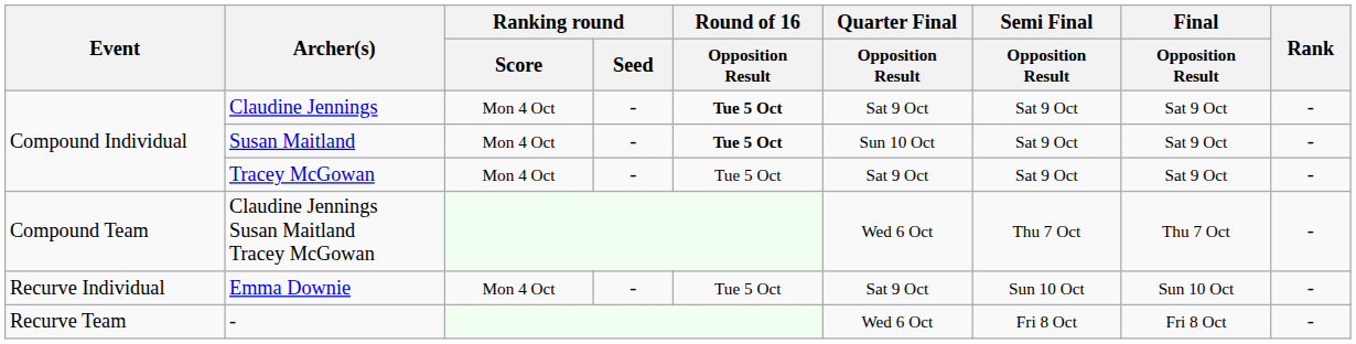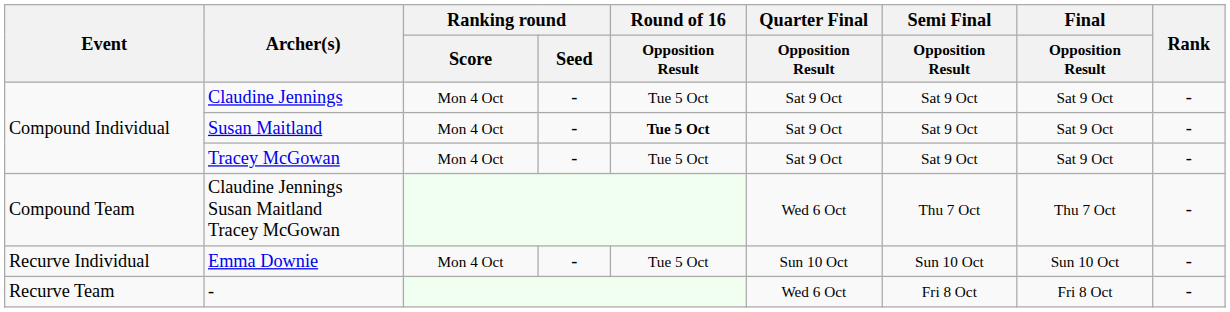 <table class=wikitable style="font-size:90%">
 <tr>
 <th rowspan="2" width=150>Event</th>
 <th rowspan="2" width=150>Archer(s)</th>
 <th colspan="2" width=150>Ranking round</th>
 <th width=100>Round of 16</th>
 <th width=100>Quarter Final</th>
 <th width=100>Semi Final</th>
 <th width=100>Final</th>
 <th rowspan="2" width=50>Rank</th>
 </tr>
 <tr>
 <th width=100>Score</th>
 <th width=50>Seed</th>
 <th style="line-height:1em"><small>Opposition<br>Result</small></th>
 <th style="line-height:1em"><small>Opposition<br>Result</small></th>
 <th style="line-height:1em"><small>Opposition<br>Result</small></th>
 <th style="line-height:1em"><small>Opposition<br>Result</small></th>
 </tr>
 <tr>
 <td rowspan=3>Compound Individual</td>
 <td><a href='#'>Claudine Jennings</a></td>
 <td align="center"><small>Mon 4 Oct</small></td>
 <td align="center">-</td>
-<td align="center"><strong><small>Tue 5 Oct</small></strong></td>
+<td align="center"><small>Tue 5 Oct</small></td>
 <td align="center"><small>Sat 9 Oct</small></td>
 <td align="center"><small>Sat 9 Oct</small></td>
 <td align="center"><small>Sat 9 Oct</small></td>
 <td align="center">-</td>
 </tr>
 <tr>
 <td><a href='#'>Susan Maitland</a></td>
 <td align="center"><small>Mon 4 Oct</small></td>
 <td align="center">-</td>
 <td align="center"><strong><small>Tue 5 Oct</small></strong></td>
-<td align="center"><small>Sun 10 Oct</small></td>
+<td align="center"><small>Sat 9 Oct</small></td>
 <td align="center"><small>Sat 9 Oct</small></td>
 <td align="center"><small>Sat 9 Oct</small></td>
 <td align="center">-</td>
 </tr>
 <tr>
 <td><a href='#'>Tracey McGowan</a></td>
 <td align="center"><small>Mon 4 Oct</small></td>
 <td align="center">-</td>
 <td align="center"><small>Tue 5 Oct</small></td>
 <td align="center"><small>Sat 9 Oct</small></td>
 <td align="center"><small>Sat 9 Oct</small></td>
 <td align="center"><small>Sat 9 Oct</small></td>
 <td align="center">-</td>
 </tr>
 <tr>
 <td>Compound Team</td>
 <td>Claudine Jennings<br>Susan Maitland<br>Tracey McGowan</td>
 <td colspan=3 bgcolor="honeydew"></td>
 <td align="center"><small>Wed 6 Oct</small></td>
 <td align="center"><small>Thu 7 Oct</small></td>
 <td align="center"><small>Thu 7 Oct</small></td>
 <td align="center">-</td>
 </tr>
 <tr>
 <td>Recurve Individual</td>
 <td><a href='#'>Emma Downie</a></td>
 <td align="center"><small>Mon 4 Oct</small></td>
 <td align="center">-</td>
 <td align="center"><small>Tue 5 Oct</small></td>
-<td align="center"><small>Sat 9 Oct</small></td>
+<td align="center"><small>Sun 10 Oct</small></td>
 <td align="center"><small>Sun 10 Oct</small></td>
 <td align="center"><small>Sun 10 Oct</small></td>
 <td align="center">-</td>
 </tr>
 <tr>
 <td>Recurve Team</td>
 <td>-</td>
 <td colspan=3 bgcolor="honeydew"></td>
 <td align="center"><small>Wed 6 Oct</small></td>
 <td align="center"><small>Fri 8 Oct</small></td>
 <td align="center"><small>Fri 8 Oct</small></td>
 <td align="center">-</td>
 </tr>
 </table>
